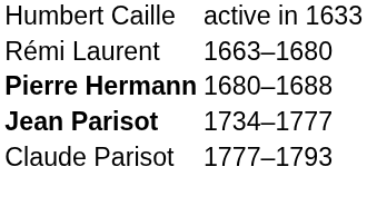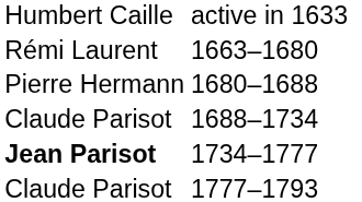 <table>
 <tr>
 <td>Humbert Caille</td>
 <td>active in 1633</td>
 </tr>
 <tr>
 <td>Rémi Laurent</td>
 <td>1663–1680</td>
 </tr>
 <tr>
-<td><strong>Pierre Hermann</strong></td>
+<td>Pierre Hermann</td>
 <td>1680–1688</td>
+</tr>
+<tr>
+<td>Claude Parisot</td>
+<td>1688–1734</td>
 </tr>
 <tr>
 <td><strong>Jean Parisot</strong></td>
 <td>1734–1777</td>
 </tr>
 <tr>
 <td>Claude Parisot</td>
 <td>1777–1793</td>
 </tr>
 </table>
